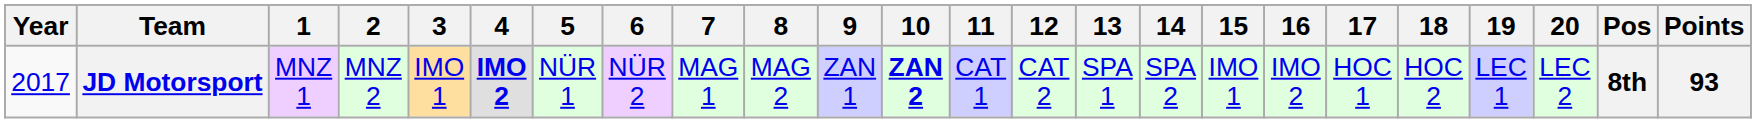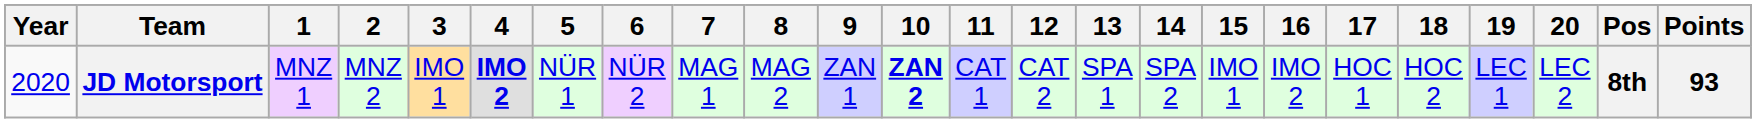 <table class="wikitable" style="text-align:center; font-size:85%">
 <tr>
 <th>Year</th>
 <th>Team</th>
 <th>1</th>
 <th>2</th>
 <th>3</th>
 <th>4</th>
 <th>5</th>
 <th>6</th>
 <th>7</th>
 <th>8</th>
 <th>9</th>
 <th>10</th>
 <th>11</th>
 <th>12</th>
 <th>13</th>
 <th>14</th>
 <th>15</th>
 <th>16</th>
 <th>17</th>
 <th>18</th>
 <th>19</th>
 <th>20</th>
 <th>Pos</th>
 <th>Points</th>
 </tr>
 <tr>
-<td><a href='#'>2017</a></td>
+<td><a href='#'>2020</a></td>
 <th nowrap><a href='#'>JD Motorsport</a></th>
 <td style="background:#EFCFFF;"><a href='#'>MNZ<br>1</a><br></td>
 <td style="background:#DFFFDF;"><a href='#'>MNZ<br>2</a><br></td>
 <td style="background:#FFDF9F;"><a href='#'>IMO<br>1</a><br></td>
 <td style="background:#DFDFDF;"><strong><a href='#'>IMO<br>2</a></strong><br></td>
 <td style="background:#DFFFDF;"><a href='#'>NÜR<br>1</a><br></td>
 <td style="background:#EFCFFF;"><a href='#'>NÜR<br>2</a><br></td>
 <td style="background:#DFFFDF;"><a href='#'>MAG<br>1</a><br></td>
 <td style="background:#DFFFDF;"><a href='#'>MAG<br>2</a><br></td>
 <td style="background:#CFCFFF;"><a href='#'>ZAN<br>1</a><br></td>
 <td style="background:#DFFFDF;"><strong><a href='#'>ZAN<br>2</a><br></strong></td>
 <td style="background:#CFCFFF;"><a href='#'>CAT<br>1</a><br></td>
 <td style="background:#DFFFDF;"><a href='#'>CAT<br>2</a><br></td>
 <td style="background:#DFFFDF;"><a href='#'>SPA<br>1</a><br></td>
 <td style="background:#DFFFDF;"><a href='#'>SPA<br>2</a><br></td>
 <td style="background:#DFFFDF;"><a href='#'>IMO<br>1</a><br></td>
 <td style="background:#DFFFDF;"><a href='#'>IMO<br>2</a><br></td>
 <td style="background:#DFFFDF;"><a href='#'>HOC<br>1</a><br></td>
 <td style="background:#DFFFDF;"><a href='#'>HOC<br>2</a><br></td>
 <td style="background:#CFCFFF;"><a href='#'>LEC<br>1</a><br></td>
 <td style="background:#DFFFDF;"><a href='#'>LEC<br>2</a><br></td>
 <th>8th</th>
 <th>93</th>
 </tr>
 </table>
